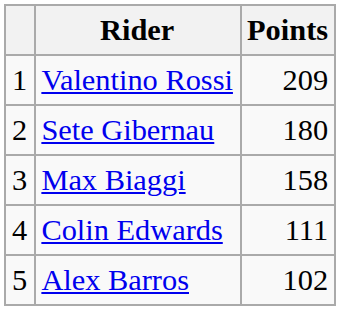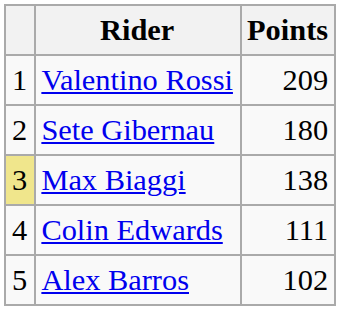 <table class="wikitable" style="font-size: 95%;">
 <tr>
 <th></th>
 <th>Rider</th>
 <th>Points</th>
 </tr>
 <tr>
 <td align=center>1</td>
 <td> <a href='#'>Valentino Rossi</a></td>
 <td align=right>209</td>
 </tr>
 <tr>
 <td align=center>2</td>
 <td> <a href='#'>Sete Gibernau</a></td>
 <td align=right>180</td>
 </tr>
 <tr>
-<td align=center>3</td>
+<td align=center style="background: khaki;">3</td>
 <td> <a href='#'>Max Biaggi</a></td>
-<td align=right>158</td>
+<td align=right>138</td>
 </tr>
 <tr>
 <td align=center>4</td>
 <td> <a href='#'>Colin Edwards</a></td>
 <td align=right>111</td>
 </tr>
 <tr>
 <td align=center>5</td>
 <td> <a href='#'>Alex Barros</a></td>
 <td align=right>102</td>
 </tr>
 </table>
